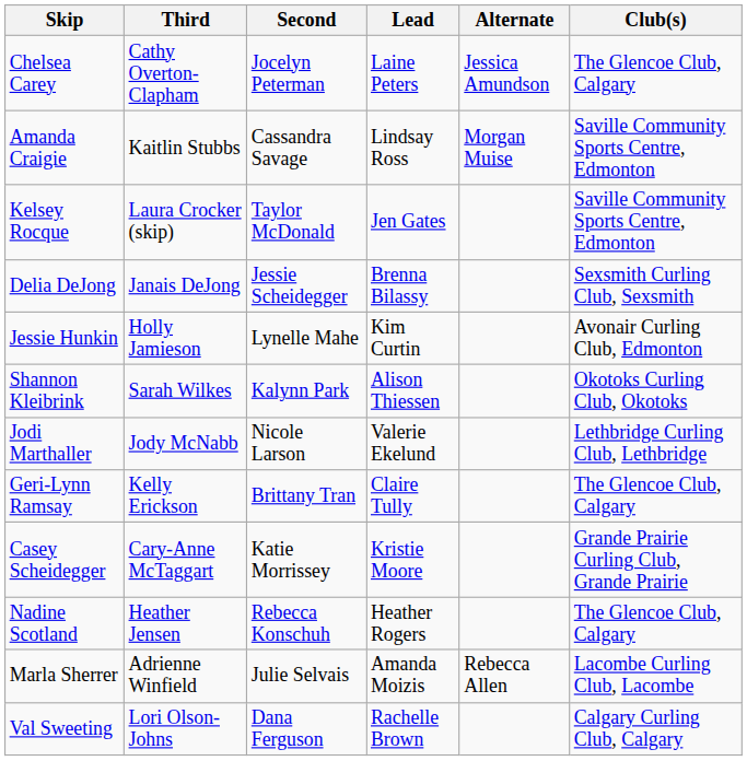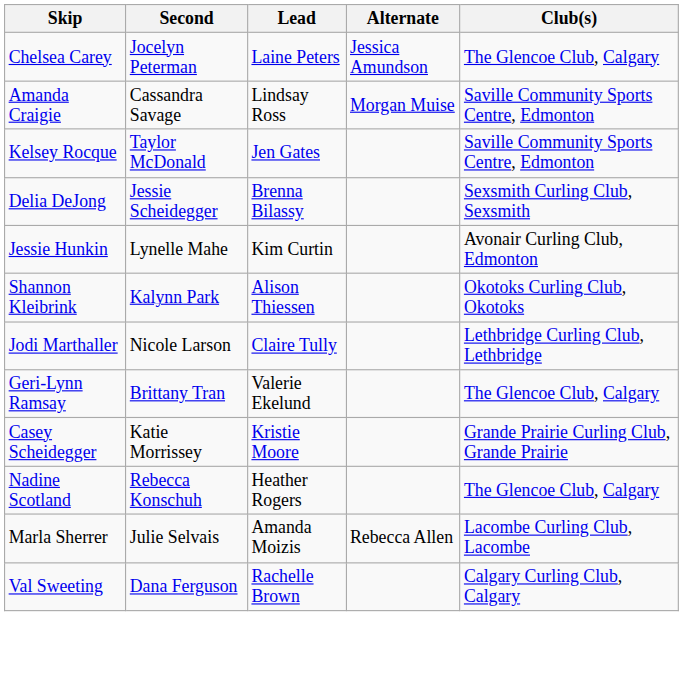 <table class="wikitable" border="1">
 <tr>
 <th>Skip</th>
-<th>Third</th>
 <th>Second</th>
 <th>Lead</th>
 <th>Alternate</th>
 <th>Club(s)</th>
 </tr>
 <tr>
 <td><a href='#'>Chelsea Carey</a></td>
-<td><a href='#'>Cathy Overton-Clapham</a></td>
 <td><a href='#'>Jocelyn Peterman</a></td>
 <td><a href='#'>Laine Peters</a></td>
 <td><a href='#'>Jessica Amundson</a></td>
 <td><a href='#'>The Glencoe Club</a>, <a href='#'>Calgary</a></td>
 </tr>
 <tr>
 <td><a href='#'>Amanda Craigie</a></td>
-<td>Kaitlin Stubbs</td>
 <td>Cassandra Savage</td>
 <td>Lindsay Ross</td>
 <td><a href='#'>Morgan Muise</a></td>
 <td><a href='#'>Saville Community Sports Centre</a>, <a href='#'>Edmonton</a></td>
 </tr>
 <tr>
 <td><a href='#'>Kelsey Rocque</a></td>
-<td><a href='#'>Laura Crocker</a> (skip)</td>
 <td><a href='#'>Taylor McDonald</a></td>
 <td><a href='#'>Jen Gates</a></td>
 <td></td>
 <td><a href='#'>Saville Community Sports Centre</a>, <a href='#'>Edmonton</a></td>
 </tr>
 <tr>
 <td><a href='#'>Delia DeJong</a></td>
-<td><a href='#'>Janais DeJong</a></td>
 <td><a href='#'>Jessie Scheidegger</a></td>
 <td><a href='#'>Brenna Bilassy</a></td>
 <td></td>
 <td><a href='#'>Sexsmith Curling Club</a>, <a href='#'>Sexsmith</a></td>
 </tr>
 <tr>
 <td><a href='#'>Jessie Hunkin</a></td>
-<td><a href='#'>Holly Jamieson</a></td>
 <td>Lynelle Mahe</td>
 <td>Kim Curtin</td>
 <td></td>
 <td>Avonair Curling Club, <a href='#'>Edmonton</a></td>
 </tr>
 <tr>
 <td><a href='#'>Shannon Kleibrink</a></td>
-<td><a href='#'>Sarah Wilkes</a></td>
 <td><a href='#'>Kalynn Park</a></td>
 <td><a href='#'>Alison Thiessen</a></td>
 <td></td>
 <td><a href='#'>Okotoks Curling Club</a>, <a href='#'>Okotoks</a></td>
 </tr>
 <tr>
 <td><a href='#'>Jodi Marthaller</a></td>
-<td><a href='#'>Jody McNabb</a></td>
 <td>Nicole Larson</td>
-<td>Valerie Ekelund</td>
+<td><a href='#'>Claire Tully</a></td>
 <td></td>
 <td><a href='#'>Lethbridge Curling Club</a>, <a href='#'>Lethbridge</a></td>
 </tr>
 <tr>
 <td><a href='#'>Geri-Lynn Ramsay</a></td>
-<td><a href='#'>Kelly Erickson</a></td>
 <td><a href='#'>Brittany Tran</a></td>
-<td><a href='#'>Claire Tully</a></td>
+<td>Valerie Ekelund</td>
 <td></td>
 <td><a href='#'>The Glencoe Club</a>, <a href='#'>Calgary</a></td>
 </tr>
 <tr>
 <td><a href='#'>Casey Scheidegger</a></td>
-<td><a href='#'>Cary-Anne McTaggart</a></td>
 <td>Katie Morrissey</td>
 <td><a href='#'>Kristie Moore</a></td>
 <td></td>
 <td><a href='#'>Grande Prairie Curling Club</a>, <a href='#'>Grande Prairie</a></td>
 </tr>
 <tr>
 <td><a href='#'>Nadine Scotland</a></td>
-<td><a href='#'>Heather Jensen</a></td>
 <td><a href='#'>Rebecca Konschuh</a></td>
 <td>Heather Rogers</td>
 <td></td>
 <td><a href='#'>The Glencoe Club</a>, <a href='#'>Calgary</a></td>
 </tr>
 <tr>
 <td>Marla Sherrer</td>
-<td>Adrienne Winfield</td>
 <td>Julie Selvais</td>
 <td>Amanda Moizis</td>
 <td>Rebecca Allen</td>
 <td><a href='#'>Lacombe Curling Club</a>, <a href='#'>Lacombe</a></td>
 </tr>
 <tr>
 <td><a href='#'>Val Sweeting</a></td>
-<td><a href='#'>Lori Olson-Johns</a></td>
 <td><a href='#'>Dana Ferguson</a></td>
 <td><a href='#'>Rachelle Brown</a></td>
 <td></td>
 <td><a href='#'>Calgary Curling Club</a>, <a href='#'>Calgary</a></td>
 </tr>
 </table>
